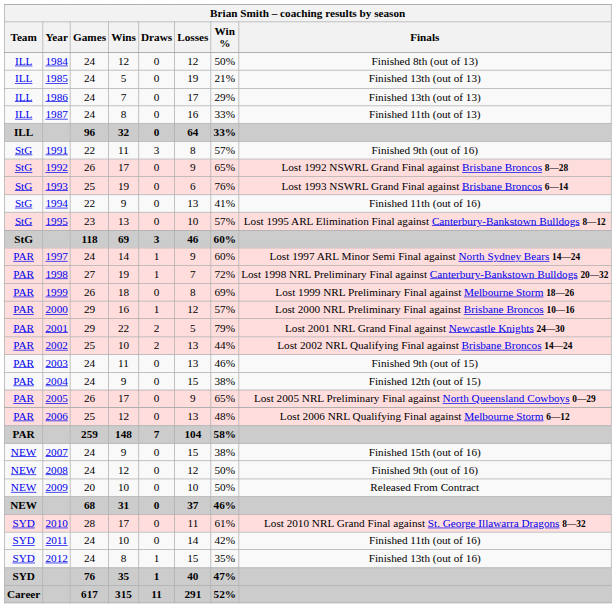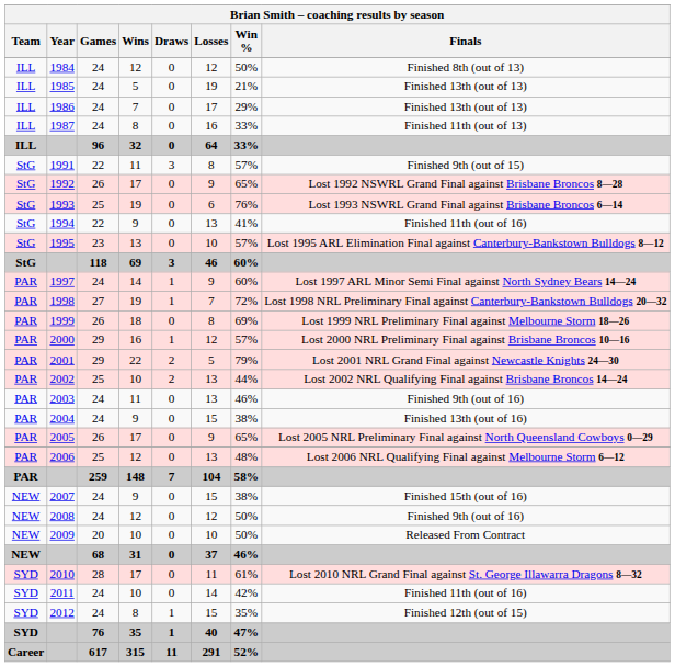 <table class="wikitable">
 <tr border=1 cellpadding=5 cellspacing=0|- align=center style="background:#EFEFEF;">
 </tr>
 <tr>
 <th colspan="8"><strong>Brian Smith – coaching results by season</strong></th>
 </tr>
 <tr>
 <th width="30">Team</th>
 <th width="30">Year</th>
 <th width="30">Games</th>
 <th width="30">Wins</th>
 <th width="30">Draws</th>
 <th width="30">Losses</th>
 <th width="30">Win %</th>
 <th>Finals</th>
 </tr>
 <tr align=center>
 </tr>
 <tr align=center style="background:#FFCCCC;">
 </tr>
 <tr align=center>
 <td><a href='#'>ILL</a></td>
 <td><a href='#'>1984</a></td>
 <td>24</td>
 <td>12</td>
 <td>0</td>
 <td>12</td>
 <td>50%</td>
 <td>Finished 8th (out of 13)</td>
 </tr>
 <tr align=center>
 <td><a href='#'>ILL</a></td>
 <td><a href='#'>1985</a></td>
 <td>24</td>
 <td>5</td>
 <td>0</td>
 <td>19</td>
 <td>21%</td>
 <td>Finished 13th (out of 13)</td>
 </tr>
 <tr align=center>
 <td><a href='#'>ILL</a></td>
 <td><a href='#'>1986</a></td>
 <td>24</td>
 <td>7</td>
 <td>0</td>
 <td>17</td>
 <td>29%</td>
 <td>Finished 13th (out of 13)</td>
 </tr>
 <tr align=center>
 <td><a href='#'>ILL</a></td>
 <td><a href='#'>1987</a></td>
 <td>24</td>
 <td>8</td>
 <td>0</td>
 <td>16</td>
 <td>33%</td>
 <td>Finished 11th (out of 13)</td>
 </tr>
 <tr align=center style="background:#CCCCCC;">
 <td rowspan="1"><strong>ILL</strong></td>
 <td></td>
 <td><strong>96</strong></td>
 <td><strong>32</strong></td>
 <td><strong>0</strong></td>
 <td><strong>64</strong></td>
 <td><strong>33%</strong></td>
 <td></td>
 </tr>
 <tr align=center>
 <td><a href='#'>StG</a></td>
 <td><a href='#'>1991</a></td>
 <td>22</td>
 <td>11</td>
 <td>3</td>
 <td>8</td>
 <td>57%</td>
-<td>Finished 9th (out of 16)</td>
+<td>Finished 9th (out of 15)</td>
 </tr>
 <tr align=center style="background:#fdd;">
 <td><a href='#'>StG</a></td>
 <td><a href='#'>1992</a></td>
 <td>26</td>
 <td>17</td>
 <td>0</td>
 <td>9</td>
 <td>65%</td>
 <td>Lost 1992 NSWRL Grand Final against <a href='#'>Brisbane Broncos</a> <small><strong>8—28</strong></small></td>
 </tr>
 <tr align=center style="background:#fdd;">
 <td><a href='#'>StG</a></td>
 <td><a href='#'>1993</a></td>
 <td>25</td>
 <td>19</td>
 <td>0</td>
 <td>6</td>
 <td>76%</td>
 <td>Lost 1993 NSWRL Grand Final against <a href='#'>Brisbane Broncos</a> <small><strong>6—14</strong></small></td>
 </tr>
 <tr align=center>
 <td><a href='#'>StG</a></td>
 <td><a href='#'>1994</a></td>
 <td>22</td>
 <td>9</td>
 <td>0</td>
 <td>13</td>
 <td>41%</td>
 <td>Finished 11th (out of 16)</td>
 </tr>
 <tr align=center style="background:#fdd;">
 <td><a href='#'>StG</a></td>
 <td><a href='#'>1995</a></td>
 <td>23</td>
 <td>13</td>
 <td>0</td>
 <td>10</td>
 <td>57%</td>
 <td>Lost 1995 ARL Elimination Final against <a href='#'>Canterbury-Bankstown Bulldogs</a> <small><strong>8—12</strong></small></td>
 </tr>
 <tr align=center style="background:#CCCCCC;">
 <td rowspan="1"><strong>StG</strong></td>
 <td></td>
 <td><strong>118</strong></td>
 <td><strong>69</strong></td>
 <td><strong>3</strong></td>
 <td><strong>46</strong></td>
 <td><strong>60%</strong></td>
 <td></td>
 </tr>
 <tr align=center style="background:#fdd;">
 <td><a href='#'>PAR</a></td>
 <td><a href='#'>1997</a></td>
 <td>24</td>
 <td>14</td>
 <td>1</td>
 <td>9</td>
 <td>60%</td>
 <td>Lost 1997 ARL Minor Semi Final against <a href='#'>North Sydney Bears</a> <small><strong>14—24</strong></small></td>
 </tr>
 <tr align=center style="background:#fdd;">
 <td><a href='#'>PAR</a></td>
 <td><a href='#'>1998</a></td>
 <td>27</td>
 <td>19</td>
 <td>1</td>
 <td>7</td>
 <td>72%</td>
 <td>Lost 1998 NRL Preliminary Final against <a href='#'>Canterbury-Bankstown Bulldogs</a> <small><strong>20—32</strong></small></td>
 </tr>
 <tr align=center style="background:#fdd;">
 <td><a href='#'>PAR</a></td>
 <td><a href='#'>1999</a></td>
 <td>26</td>
 <td>18</td>
 <td>0</td>
 <td>8</td>
 <td>69%</td>
 <td>Lost 1999 NRL Preliminary Final against <a href='#'>Melbourne Storm</a> <small><strong>18—26</strong></small></td>
 </tr>
 <tr align=center style="background:#fdd;">
 <td><a href='#'>PAR</a></td>
 <td><a href='#'>2000</a></td>
 <td>29</td>
 <td>16</td>
 <td>1</td>
 <td>12</td>
 <td>57%</td>
 <td>Lost 2000 NRL Preliminary Final against <a href='#'>Brisbane Broncos</a> <small><strong>10—16</strong></small></td>
 </tr>
 <tr align=center style="background:#fdd;">
 <td><a href='#'>PAR</a></td>
 <td><a href='#'>2001</a></td>
 <td>29</td>
 <td>22</td>
 <td>2</td>
 <td>5</td>
 <td>79%</td>
 <td>Lost 2001 NRL Grand Final against <a href='#'>Newcastle Knights</a> <small><strong>24—30</strong></small></td>
 </tr>
 <tr align=center style="background:#fdd;">
 <td><a href='#'>PAR</a></td>
 <td><a href='#'>2002</a></td>
 <td>25</td>
 <td>10</td>
 <td>2</td>
 <td>13</td>
 <td>44%</td>
 <td>Lost 2002 NRL Qualifying Final against <a href='#'>Brisbane Broncos</a> <small><strong>14—24</strong></small></td>
 </tr>
 <tr align=center>
 <td><a href='#'>PAR</a></td>
 <td><a href='#'>2003</a></td>
 <td>24</td>
 <td>11</td>
 <td>0</td>
 <td>13</td>
 <td>46%</td>
-<td>Finished 9th (out of 15)</td>
+<td>Finished 9th (out of 16)</td>
 </tr>
 <tr align=center>
 <td><a href='#'>PAR</a></td>
 <td><a href='#'>2004</a></td>
 <td>24</td>
 <td>9</td>
 <td>0</td>
 <td>15</td>
 <td>38%</td>
-<td>Finished 12th (out of 15)</td>
+<td>Finished 13th (out of 16)</td>
 </tr>
 <tr align=center style="background:#fdd;">
 <td><a href='#'>PAR</a></td>
 <td><a href='#'>2005</a></td>
 <td>26</td>
 <td>17</td>
 <td>0</td>
 <td>9</td>
 <td>65%</td>
 <td>Lost 2005 NRL Preliminary Final against <a href='#'>North Queensland Cowboys</a> <small><strong>0—29</strong></small></td>
 </tr>
 <tr align=center style="background:#CCCCCC;">
 </tr>
 <tr align=center style="background:#fdd;">
 <td><a href='#'>PAR</a></td>
 <td><a href='#'>2006</a></td>
 <td>25</td>
 <td>12</td>
 <td>0</td>
 <td>13</td>
 <td>48%</td>
 <td>Lost 2006 NRL Qualifying Final against <a href='#'>Melbourne Storm</a> <small><strong>6—12</strong></small></td>
 </tr>
 <tr align=center style="background:#CCCCCC;">
 <td rowspan="1"><strong>PAR</strong></td>
 <td></td>
 <td><strong>259</strong></td>
 <td><strong>148</strong></td>
 <td><strong>7</strong></td>
 <td><strong>104</strong></td>
 <td><strong>58%</strong></td>
 <td></td>
 </tr>
 <tr align=center>
 <td><a href='#'>NEW</a></td>
 <td><a href='#'>2007</a></td>
 <td>24</td>
 <td>9</td>
 <td>0</td>
 <td>15</td>
 <td>38%</td>
 <td>Finished 15th (out of 16)</td>
 </tr>
 <tr align=center>
 <td><a href='#'>NEW</a></td>
 <td><a href='#'>2008</a></td>
 <td>24</td>
 <td>12</td>
 <td>0</td>
 <td>12</td>
 <td>50%</td>
 <td>Finished 9th (out of 16)</td>
 </tr>
 <tr align=center>
 <td><a href='#'>NEW</a></td>
 <td><a href='#'>2009</a></td>
 <td>20</td>
 <td>10</td>
 <td>0</td>
 <td>10</td>
 <td>50%</td>
 <td>Released From Contract</td>
 </tr>
 <tr align=center style="background:#CCCCCC;">
 <td rowspan="1"><strong>NEW</strong></td>
 <td></td>
 <td><strong>68</strong></td>
 <td><strong>31</strong></td>
 <td><strong>0</strong></td>
 <td><strong>37</strong></td>
 <td><strong>46%</strong></td>
 <td></td>
 </tr>
 <tr align=center style="background:#fdd;">
 <td><a href='#'>SYD</a></td>
 <td><a href='#'>2010</a></td>
 <td>28</td>
 <td>17</td>
 <td>0</td>
 <td>11</td>
 <td>61%</td>
 <td>Lost 2010 NRL Grand Final against <a href='#'>St. George Illawarra Dragons</a> <small><strong>8—32</strong></small></td>
 </tr>
 <tr align=center>
 <td><a href='#'>SYD</a></td>
 <td><a href='#'>2011</a></td>
 <td>24</td>
 <td>10</td>
 <td>0</td>
 <td>14</td>
 <td>42%</td>
 <td>Finished 11th (out of 16)</td>
 </tr>
 <tr align=center>
 <td><a href='#'>SYD</a></td>
 <td><a href='#'>2012</a></td>
 <td>24</td>
 <td>8</td>
 <td>1</td>
 <td>15</td>
 <td>35%</td>
-<td>Finished 13th (out of 16)</td>
+<td>Finished 12th (out of 15)</td>
 </tr>
 <tr align=center style="background:#CCCCCC;">
 <td rowspan="1"><strong>SYD</strong></td>
 <td></td>
 <td><strong>76</strong></td>
 <td><strong>35</strong></td>
 <td><strong>1</strong></td>
 <td><strong>40</strong></td>
 <td><strong>47%</strong></td>
 <td></td>
 </tr>
 <tr align=center style="background:#CCCCCC;">
 <td rowspan="1"><strong>Career</strong></td>
 <td></td>
 <td><strong>617</strong></td>
 <td><strong>315</strong></td>
 <td><strong>11</strong></td>
 <td><strong>291</strong></td>
 <td><strong>52%</strong></td>
 <td></td>
 </tr>
 </table>
